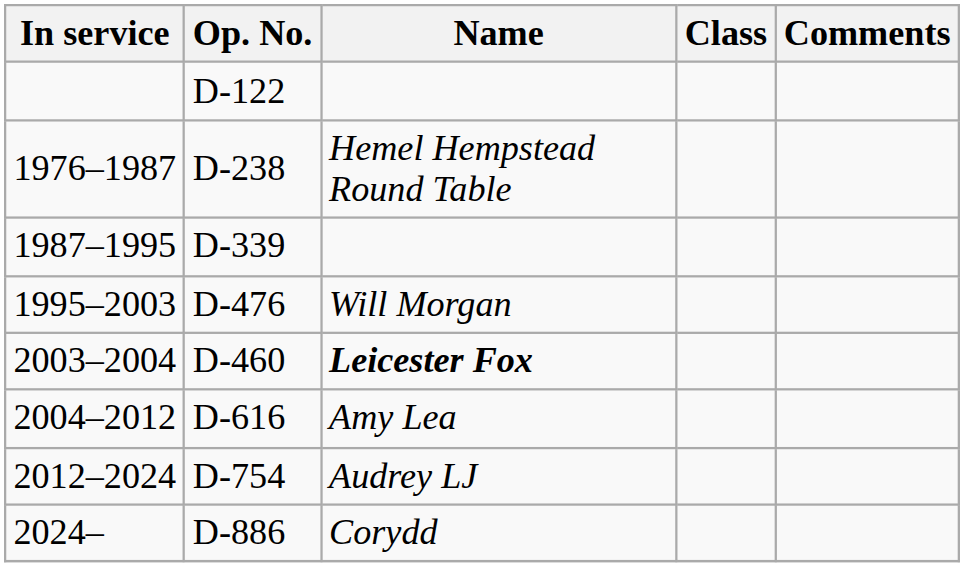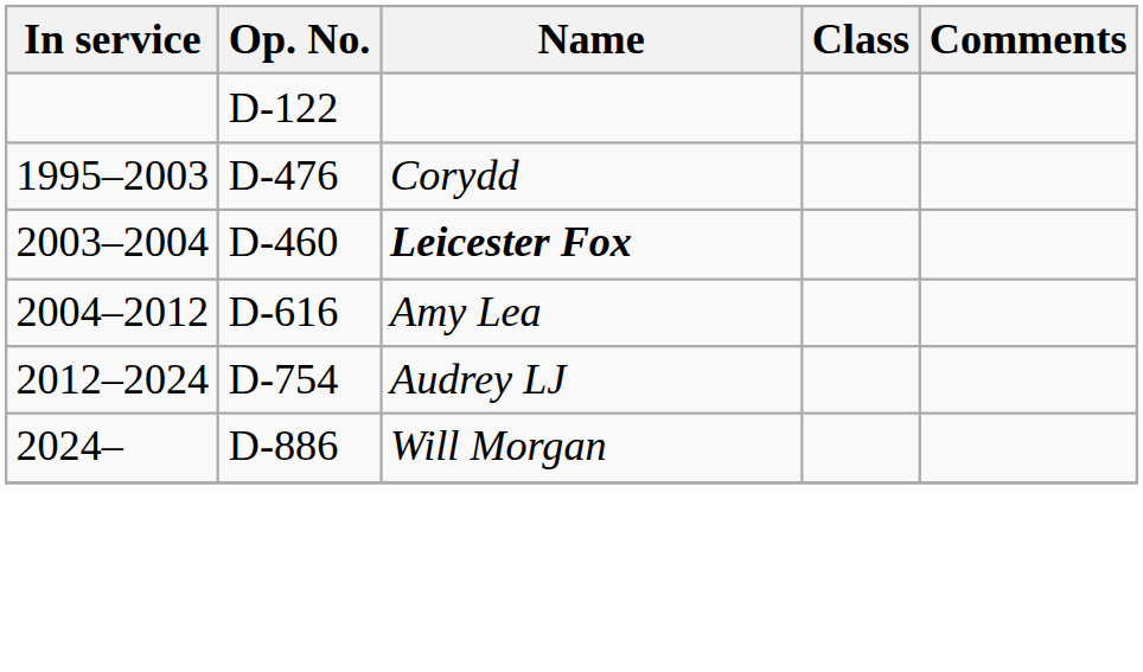 <table class="wikitable">
 <tr>
 <th>In service</th>
 <th>Op. No.</th>
 <th width="150">Name</th>
 <th>Class</th>
 <th>Comments</th>
 </tr>
 <tr>
 <td></td>
 <td>D-122</td>
 <td></td>
 <td></td>
 <td></td>
 </tr>
 <tr>
-<td>1976–1987</td>
-<td>D-238</td>
-<td><em>Hemel Hempstead Round Table</em></td>
-<td></td>
-<td></td>
-</tr>
-<tr>
-<td>1987–1995</td>
-<td>D-339</td>
-<td></td>
-<td></td>
-<td></td>
-</tr>
-<tr>
 <td>1995–2003</td>
 <td>D-476</td>
-<td><em>Will Morgan</em></td>
+<td><em>Corydd</em></td>
 <td></td>
 <td></td>
 </tr>
 <tr>
 <td>2003–2004</td>
 <td>D-460</td>
 <td><strong><em>Leicester Fox</em></strong></td>
 <td></td>
 <td></td>
 </tr>
 <tr>
 <td>2004–2012</td>
 <td>D-616</td>
 <td><em>Amy Lea</em></td>
 <td></td>
 <td></td>
 </tr>
 <tr>
 <td>2012–2024</td>
 <td>D-754</td>
 <td><em>Audrey LJ</em></td>
 <td></td>
 <td></td>
 </tr>
 <tr>
 <td>2024–</td>
 <td>D-886</td>
-<td><em>Corydd</em></td>
+<td><em>Will Morgan</em></td>
 <td></td>
 <td></td>
 </tr>
 <tr>
 </tr>
 </table>
